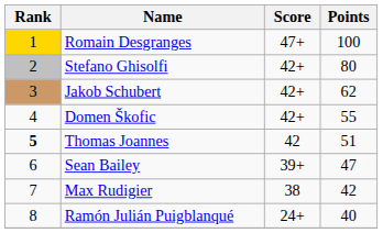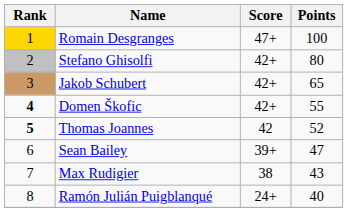 <table class="wikitable">
 <tr>
 <th width = "50">Rank</th>
 <th width = "200">Name</th>
 <th width = "50">Score</th>
 <th width = "50">Points</th>
 </tr>
 <tr>
 <td align="center" style="background: gold">1</td>
 <td> <a href='#'>Romain Desgranges</a></td>
 <td align="center">47+</td>
 <td align="center">100</td>
 </tr>
 <tr>
 <td align="center" style="background: silver">2</td>
 <td> <a href='#'>Stefano Ghisolfi</a></td>
 <td align="center">42+</td>
 <td align="center">80</td>
 </tr>
 <tr>
 <td align="center" style="background: #cc9966">3</td>
 <td> <a href='#'>Jakob Schubert</a></td>
 <td align="center">42+</td>
-<td align="center">62</td>
+<td align="center">65</td>
 </tr>
 <tr>
-<td align="center">4</td>
+<td align="center"><strong>4</strong></td>
 <td> <a href='#'>Domen Škofic</a></td>
 <td align="center">42+</td>
 <td align="center">55</td>
 </tr>
 <tr>
 <td align="center"><strong>5</strong></td>
 <td> <a href='#'>Thomas Joannes</a></td>
 <td align="center">42</td>
-<td align="center">51</td>
+<td align="center">52</td>
 </tr>
 <tr>
 <td align="center">6</td>
 <td> <a href='#'>Sean Bailey</a></td>
 <td align="center">39+</td>
 <td align="center">47</td>
 </tr>
 <tr>
 <td align="center">7</td>
 <td> <a href='#'>Max Rudigier</a></td>
 <td align="center">38</td>
-<td align="center">42</td>
+<td align="center">43</td>
 </tr>
 <tr>
 <td align="center">8</td>
 <td> <a href='#'>Ramón Julián Puigblanqué</a></td>
 <td align="center">24+</td>
 <td align="center">40</td>
 </tr>
 <tr>
 </tr>
 </table>
